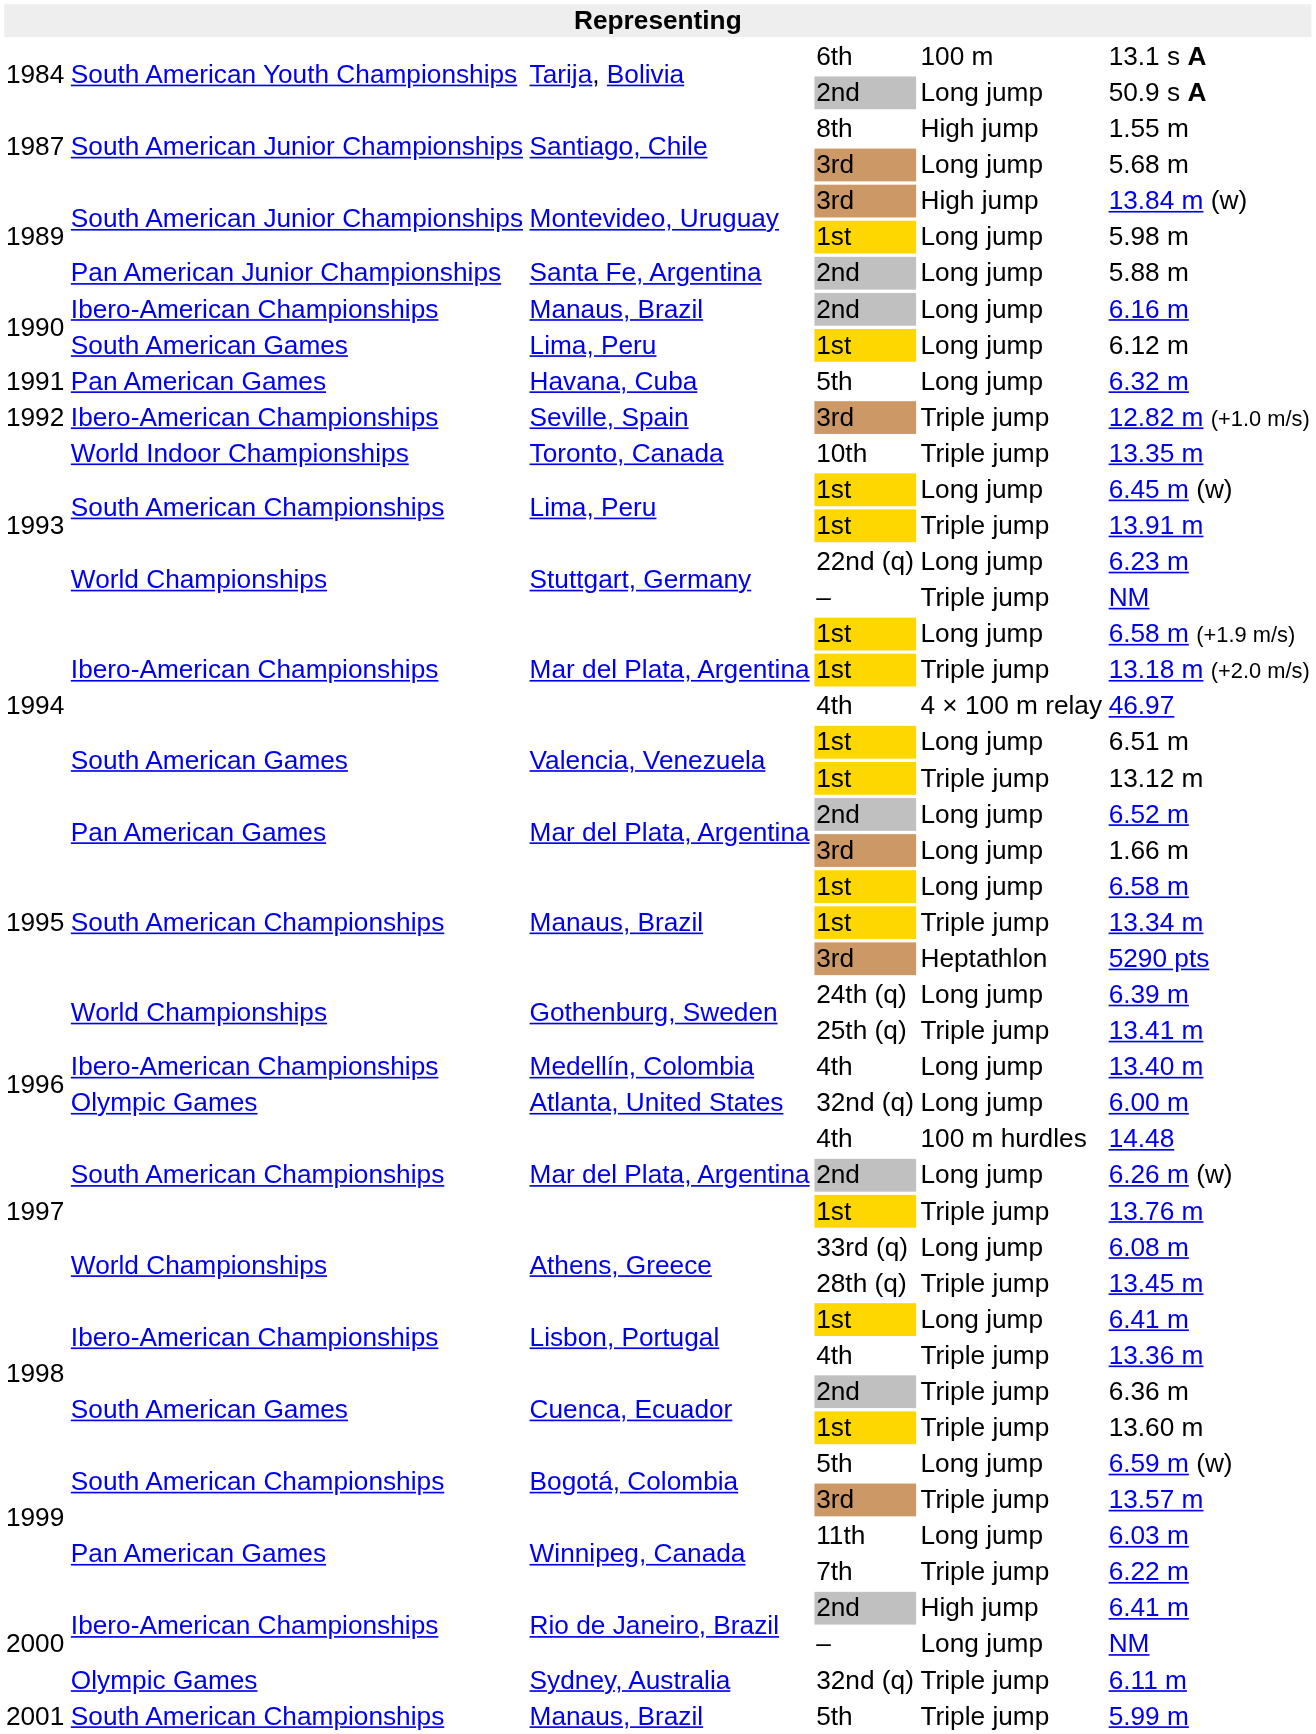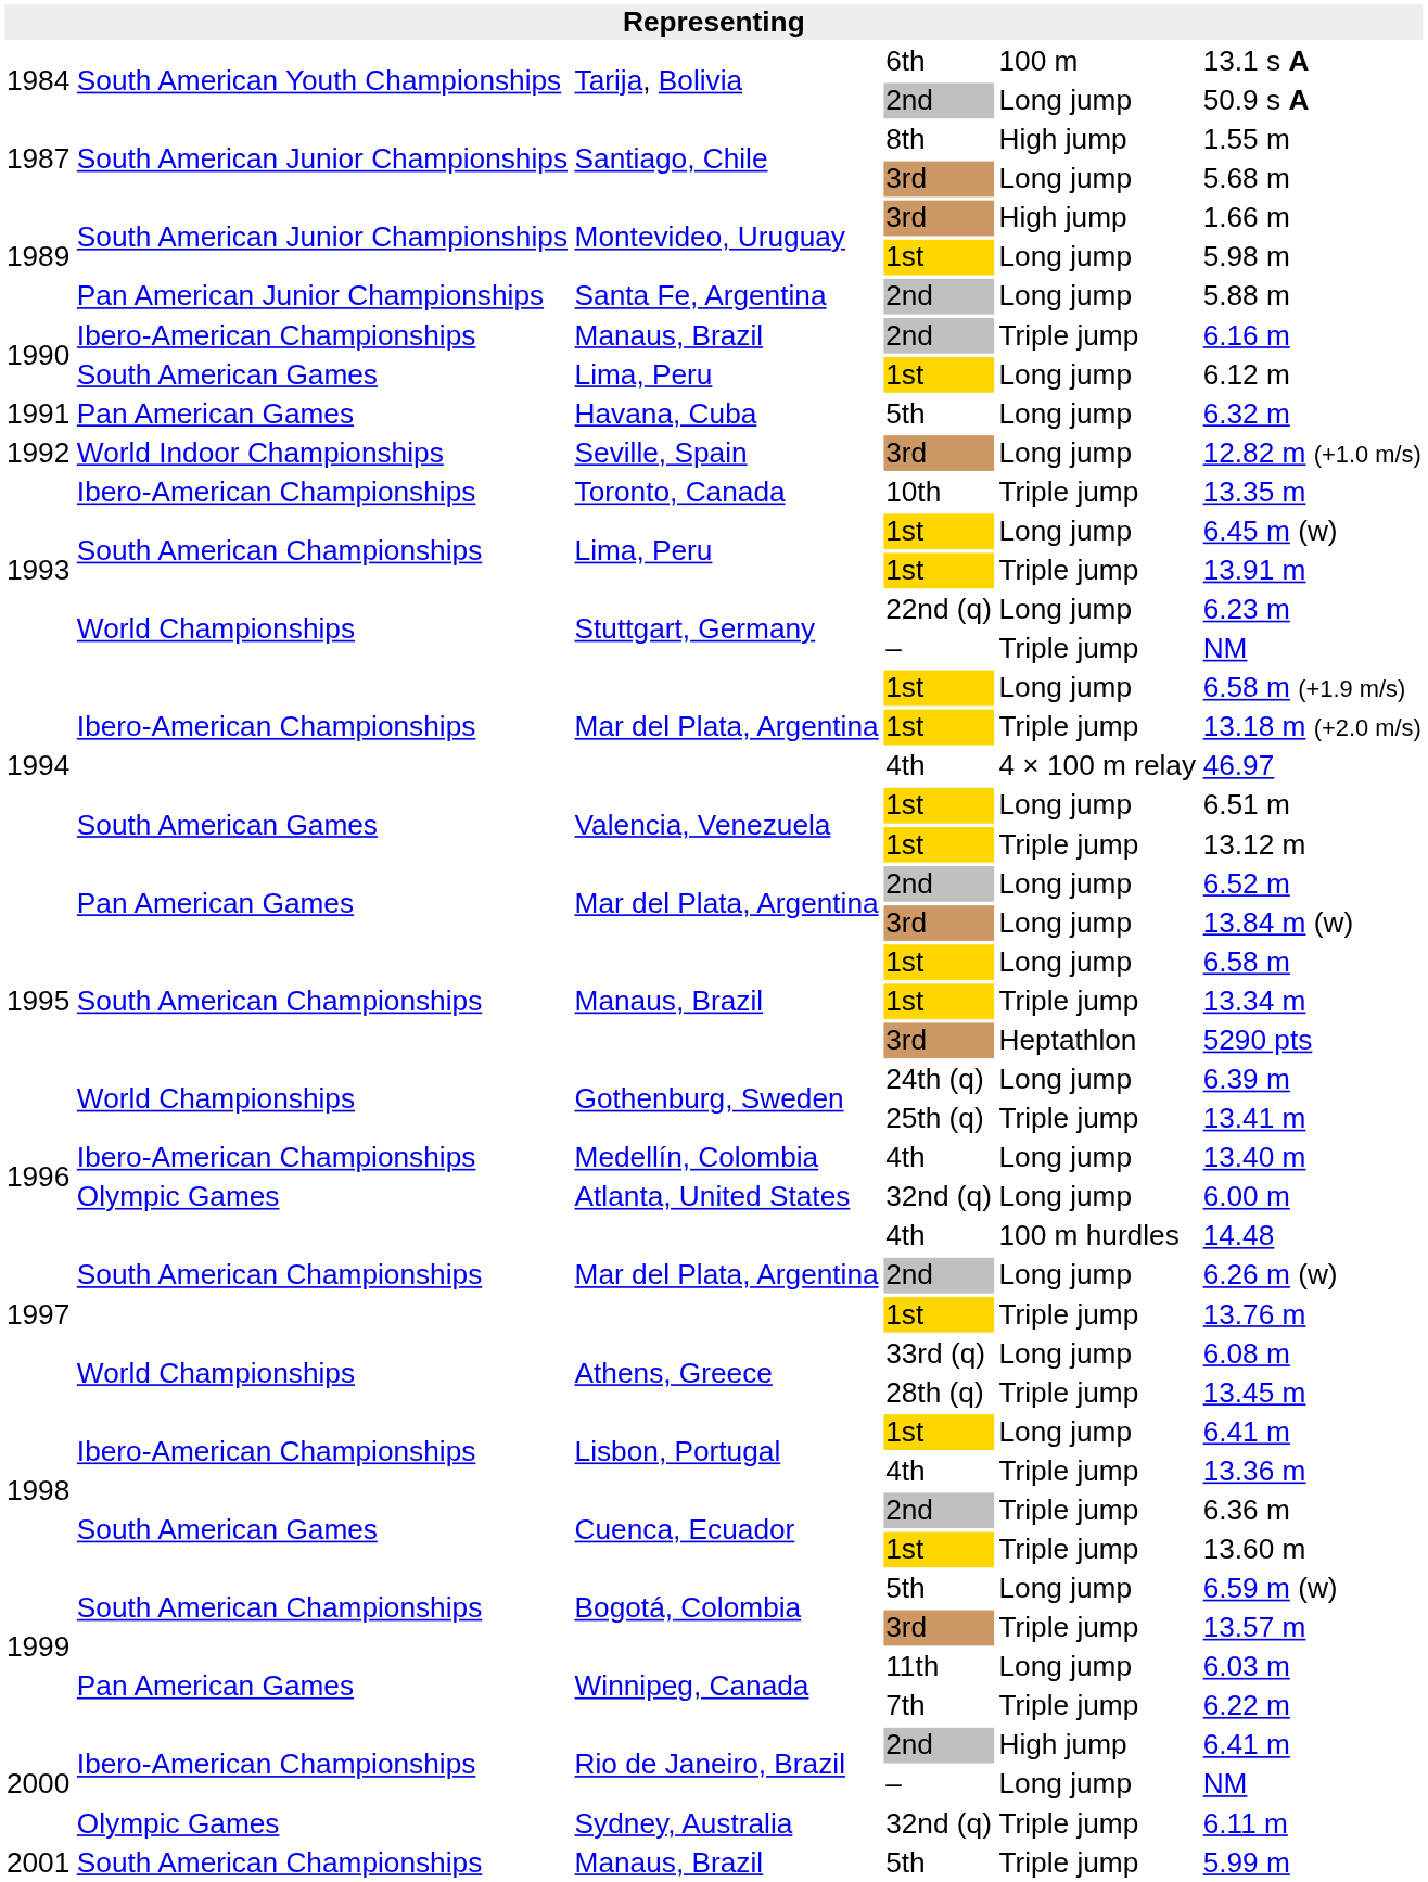 <table>
 <tr>
 <th bgcolor="#eeeeee" colspan="6">Representing </th>
 </tr>
 <tr>
 <td rowspan=2>1984</td>
 <td rowspan=2><a href='#'>South American Youth Championships</a></td>
 <td rowspan=2><a href='#'>Tarija</a>, <a href='#'>Bolivia</a></td>
 <td>6th</td>
 <td>100 m</td>
 <td>13.1 s <strong>A</strong></td>
 </tr>
 <tr>
 <td bgcolor=silver>2nd</td>
 <td>Long jump</td>
 <td>50.9 s <strong>A</strong></td>
 </tr>
 <tr>
 <td rowspan=2>1987</td>
 <td rowspan=2><a href='#'>South American Junior Championships</a></td>
 <td rowspan=2><a href='#'>Santiago, Chile</a></td>
 <td>8th</td>
 <td>High jump</td>
 <td>1.55 m</td>
 </tr>
 <tr>
 <td bgcolor=cc9966>3rd</td>
 <td>Long jump</td>
 <td>5.68 m</td>
 </tr>
 <tr>
 <td rowspan=3>1989</td>
 <td rowspan=2><a href='#'>South American Junior Championships</a></td>
 <td rowspan=2><a href='#'>Montevideo, Uruguay</a></td>
 <td bgcolor=cc9966>3rd</td>
 <td>High jump</td>
-<td><a href='#'>13.84 m</a> (w)</td>
+<td>1.66 m</td>
 </tr>
 <tr>
 <td bgcolor=gold>1st</td>
 <td>Long jump</td>
 <td>5.98 m</td>
 </tr>
 <tr>
 <td><a href='#'>Pan American Junior Championships</a></td>
 <td><a href='#'>Santa Fe, Argentina</a></td>
 <td bgcolor=silver>2nd</td>
 <td>Long jump</td>
 <td>5.88 m</td>
 </tr>
 <tr>
 <td rowspan=2>1990</td>
 <td><a href='#'>Ibero-American Championships</a></td>
 <td><a href='#'>Manaus, Brazil</a></td>
 <td bgcolor=silver>2nd</td>
-<td>Long jump</td>
+<td>Triple jump</td>
 <td><a href='#'>6.16 m</a></td>
 </tr>
 <tr>
 <td><a href='#'>South American Games</a></td>
 <td><a href='#'>Lima, Peru</a></td>
 <td bgcolor=gold>1st</td>
 <td>Long jump</td>
 <td>6.12 m</td>
 </tr>
 <tr>
 <td>1991</td>
 <td><a href='#'>Pan American Games</a></td>
 <td><a href='#'>Havana, Cuba</a></td>
 <td>5th</td>
 <td>Long jump</td>
 <td><a href='#'>6.32 m</a></td>
 </tr>
 <tr>
 <td>1992</td>
-<td><a href='#'>Ibero-American Championships</a></td>
+<td><a href='#'>World Indoor Championships</a></td>
 <td><a href='#'>Seville, Spain</a></td>
 <td bgcolor=cc9966>3rd</td>
-<td>Triple jump</td>
+<td>Long jump</td>
 <td><a href='#'>12.82 m</a> <small>(+1.0 m/s)</small></td>
 </tr>
 <tr>
 <td rowspan=5>1993</td>
-<td><a href='#'>World Indoor Championships</a></td>
+<td><a href='#'>Ibero-American Championships</a></td>
 <td><a href='#'>Toronto, Canada</a></td>
 <td>10th</td>
 <td>Triple jump</td>
 <td><a href='#'>13.35 m</a></td>
 </tr>
 <tr>
 <td rowspan=2><a href='#'>South American Championships</a></td>
 <td rowspan=2><a href='#'>Lima, Peru</a></td>
 <td bgcolor=gold>1st</td>
 <td>Long jump</td>
 <td><a href='#'>6.45 m</a> (w)</td>
 </tr>
 <tr>
 <td bgcolor=gold>1st</td>
 <td>Triple jump</td>
 <td><a href='#'>13.91 m</a></td>
 </tr>
 <tr>
 <td rowspan=2><a href='#'>World Championships</a></td>
 <td rowspan=2><a href='#'>Stuttgart, Germany</a></td>
 <td>22nd (q)</td>
 <td>Long jump</td>
 <td><a href='#'>6.23 m</a></td>
 </tr>
 <tr>
 <td>–</td>
 <td>Triple jump</td>
 <td><a href='#'>NM</a></td>
 </tr>
 <tr>
 <td rowspan=5>1994</td>
 <td rowspan=3><a href='#'>Ibero-American Championships</a></td>
 <td rowspan=3><a href='#'>Mar del Plata, Argentina</a></td>
 <td bgcolor=gold>1st</td>
 <td>Long jump</td>
 <td><a href='#'>6.58 m</a> <small>(+1.9 m/s)</small></td>
 </tr>
 <tr>
 <td bgcolor=gold>1st</td>
 <td>Triple jump</td>
 <td><a href='#'>13.18 m</a> <small>(+2.0 m/s)</small></td>
 </tr>
 <tr>
 <td>4th</td>
 <td>4 × 100 m relay</td>
 <td><a href='#'>46.97</a></td>
 </tr>
 <tr>
 <td rowspan=2><a href='#'>South American Games</a></td>
 <td rowspan=2><a href='#'>Valencia, Venezuela</a></td>
 <td bgcolor=gold>1st</td>
 <td>Long jump</td>
 <td>6.51 m</td>
 </tr>
 <tr>
 <td bgcolor=gold>1st</td>
 <td>Triple jump</td>
 <td>13.12 m</td>
 </tr>
 <tr>
 <td rowspan=7>1995</td>
 <td rowspan=2><a href='#'>Pan American Games</a></td>
 <td rowspan=2><a href='#'>Mar del Plata, Argentina</a></td>
 <td bgcolor=silver>2nd</td>
 <td>Long jump</td>
 <td><a href='#'>6.52 m</a></td>
 </tr>
 <tr>
 <td bgcolor=cc9966>3rd</td>
 <td>Long jump</td>
-<td>1.66 m</td>
+<td><a href='#'>13.84 m</a> (w)</td>
 </tr>
 <tr>
 <td rowspan=3><a href='#'>South American Championships</a></td>
 <td rowspan=3><a href='#'>Manaus, Brazil</a></td>
 <td bgcolor=gold>1st</td>
 <td>Long jump</td>
 <td><a href='#'>6.58 m</a></td>
 </tr>
 <tr>
 <td bgcolor=gold>1st</td>
 <td>Triple jump</td>
 <td><a href='#'>13.34 m</a></td>
 </tr>
 <tr>
 <td bgcolor=cc9966>3rd</td>
 <td>Heptathlon</td>
 <td><a href='#'>5290 pts</a></td>
 </tr>
 <tr>
 <td rowspan=2><a href='#'>World Championships</a></td>
 <td rowspan=2><a href='#'>Gothenburg, Sweden</a></td>
 <td>24th (q)</td>
 <td>Long jump</td>
 <td><a href='#'>6.39 m</a></td>
 </tr>
 <tr>
 <td>25th (q)</td>
 <td>Triple jump</td>
 <td><a href='#'>13.41 m</a></td>
 </tr>
 <tr>
 <td rowspan=2>1996</td>
 <td><a href='#'>Ibero-American Championships</a></td>
 <td><a href='#'>Medellín, Colombia</a></td>
 <td>4th</td>
 <td>Long jump</td>
 <td><a href='#'>13.40 m</a></td>
 </tr>
 <tr>
 <td><a href='#'>Olympic Games</a></td>
 <td><a href='#'>Atlanta, United States</a></td>
 <td>32nd (q)</td>
 <td>Long jump</td>
 <td><a href='#'>6.00 m</a></td>
 </tr>
 <tr>
 <td rowspan=5>1997</td>
 <td rowspan=3><a href='#'>South American Championships</a></td>
 <td rowspan=3><a href='#'>Mar del Plata, Argentina</a></td>
 <td>4th</td>
 <td>100 m hurdles</td>
 <td><a href='#'>14.48</a></td>
 </tr>
 <tr>
 <td bgcolor=silver>2nd</td>
 <td>Long jump</td>
 <td><a href='#'>6.26 m</a> (w)</td>
 </tr>
 <tr>
 <td bgcolor=gold>1st</td>
 <td>Triple jump</td>
 <td><a href='#'>13.76 m</a></td>
 </tr>
 <tr>
 <td rowspan=2><a href='#'>World Championships</a></td>
 <td rowspan=2><a href='#'>Athens, Greece</a></td>
 <td>33rd (q)</td>
 <td>Long jump</td>
 <td><a href='#'>6.08 m</a></td>
 </tr>
 <tr>
 <td>28th (q)</td>
 <td>Triple jump</td>
 <td><a href='#'>13.45 m</a></td>
 </tr>
 <tr>
 <td rowspan=4>1998</td>
 <td rowspan=2><a href='#'>Ibero-American Championships</a></td>
 <td rowspan=2><a href='#'>Lisbon, Portugal</a></td>
 <td bgcolor=gold>1st</td>
 <td>Long jump</td>
 <td><a href='#'>6.41 m</a></td>
 </tr>
 <tr>
 <td>4th</td>
 <td>Triple jump</td>
 <td><a href='#'>13.36 m</a></td>
 </tr>
 <tr>
 <td rowspan=2><a href='#'>South American Games</a></td>
 <td rowspan=2><a href='#'>Cuenca, Ecuador</a></td>
 <td bgcolor=silver>2nd</td>
 <td>Triple jump</td>
 <td>6.36 m</td>
 </tr>
 <tr>
 <td bgcolor=gold>1st</td>
 <td>Triple jump</td>
 <td>13.60 m</td>
 </tr>
 <tr>
 <td rowspan=4>1999</td>
 <td rowspan=2><a href='#'>South American Championships</a></td>
 <td rowspan=2><a href='#'>Bogotá, Colombia</a></td>
 <td>5th</td>
 <td>Long jump</td>
 <td><a href='#'>6.59 m</a> (w)</td>
 </tr>
 <tr>
 <td bgcolor=cc9966>3rd</td>
 <td>Triple jump</td>
 <td><a href='#'>13.57 m</a></td>
 </tr>
 <tr>
 <td rowspan=2><a href='#'>Pan American Games</a></td>
 <td rowspan=2><a href='#'>Winnipeg, Canada</a></td>
 <td>11th</td>
 <td>Long jump</td>
 <td><a href='#'>6.03 m</a></td>
 </tr>
 <tr>
 <td>7th</td>
 <td>Triple jump</td>
 <td><a href='#'>6.22 m</a></td>
 </tr>
 <tr>
 <td rowspan=3>2000</td>
 <td rowspan=2><a href='#'>Ibero-American Championships</a></td>
 <td rowspan=2><a href='#'>Rio de Janeiro, Brazil</a></td>
 <td bgcolor=silver>2nd</td>
 <td>High jump</td>
 <td><a href='#'>6.41 m</a></td>
 </tr>
 <tr>
 <td>–</td>
 <td>Long jump</td>
 <td><a href='#'>NM</a></td>
 </tr>
 <tr>
 <td><a href='#'>Olympic Games</a></td>
 <td><a href='#'>Sydney, Australia</a></td>
 <td>32nd (q)</td>
 <td>Triple jump</td>
 <td><a href='#'>6.11 m</a></td>
 </tr>
 <tr>
 <td>2001</td>
 <td><a href='#'>South American Championships</a></td>
 <td><a href='#'>Manaus, Brazil</a></td>
 <td>5th</td>
 <td>Triple jump</td>
 <td><a href='#'>5.99 m</a></td>
 </tr>
 </table>
